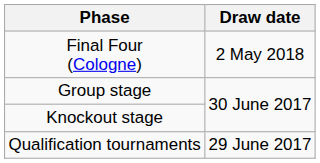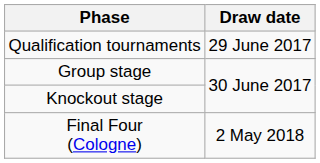 <table class="wikitable" style="text-align:center">
 <tr>
 <th>Phase</th>
 <th>Draw date</th>
 </tr>
 <tr>
-<td>Final Four<br>(<a href='#'>Cologne</a>)</td>
-<td>2 May 2018</td>
+<td>Qualification tournaments</td>
+<td>29 June 2017</td>
 </tr>
 <tr>
 <td>Group stage</td>
 <td rowspan=2>30 June 2017</td>
 </tr>
 <tr>
 <td>Knockout stage</td>
 </tr>
 <tr>
-<td>Qualification tournaments</td>
-<td>29 June 2017</td>
+<td>Final Four<br>(<a href='#'>Cologne</a>)</td>
+<td>2 May 2018</td>
 </tr>
 </table>
